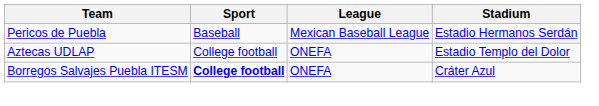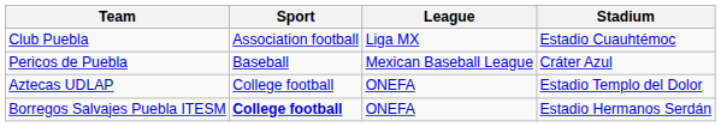 <table class="wikitable">
 <tr style="background:#efefef;">
 <th>Team</th>
 <th>Sport</th>
 <th>League</th>
 <th>Stadium</th>
 </tr>
 <tr>
+<td><a href='#'>Club Puebla</a></td>
+<td><a href='#'>Association football</a></td>
+<td><a href='#'>Liga MX</a></td>
+<td><a href='#'>Estadio Cuauhtémoc</a></td>
+</tr>
+<tr>
 <td><a href='#'>Pericos de Puebla</a></td>
 <td><a href='#'>Baseball</a></td>
 <td><a href='#'>Mexican Baseball League</a></td>
-<td><a href='#'>Estadio Hermanos Serdán</a></td>
+<td><a href='#'>Cráter Azul</a></td>
 </tr>
 <tr>
 <td><a href='#'>Aztecas UDLAP</a></td>
 <td><a href='#'>College football</a></td>
 <td><a href='#'>ONEFA</a></td>
 <td><a href='#'>Estadio Templo del Dolor</a></td>
 </tr>
 <tr>
 <td><a href='#'>Borregos Salvajes Puebla ITESM</a></td>
 <td><strong><a href='#'>College football</a></strong></td>
 <td><a href='#'>ONEFA</a></td>
-<td><a href='#'>Cráter Azul</a></td>
+<td><a href='#'>Estadio Hermanos Serdán</a></td>
 </tr>
 </table>
